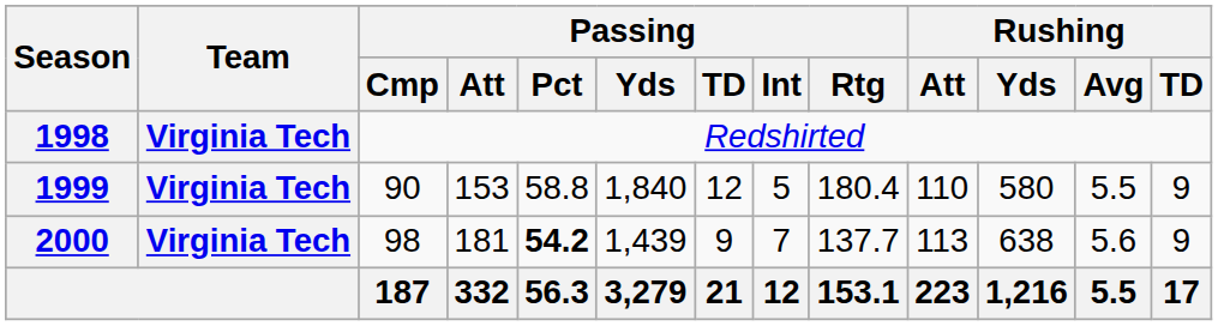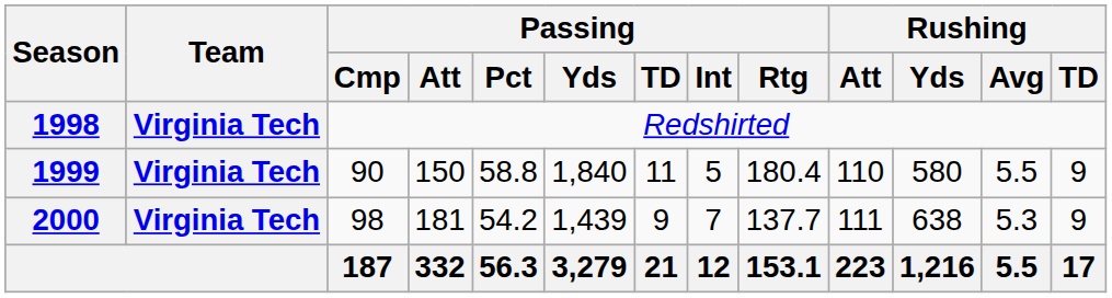 <table class=wikitable style="text-align:center;">
 <tr>
 <th rowspan="2">Season</th>
 <th rowspan="2">Team</th>
 <th colspan="7">Passing</th>
 <th colspan="4">Rushing</th>
 </tr>
 <tr>
 <th>Cmp</th>
 <th>Att</th>
 <th>Pct</th>
 <th>Yds</th>
 <th>TD</th>
 <th>Int</th>
 <th>Rtg</th>
 <th>Att</th>
 <th>Yds</th>
 <th>Avg</th>
 <th>TD</th>
 </tr>
 <tr>
 <th><a href='#'>1998</a></th>
 <th><a href='#'>Virginia Tech</a></th>
 <td colspan="11"><em><a href='#'>Redshirted</a></em></td>
 </tr>
 <tr>
 <th><a href='#'>1999</a></th>
 <th><a href='#'>Virginia Tech</a></th>
 <td>90</td>
-<td>153</td>
+<td>150</td>
 <td>58.8</td>
 <td>1,840</td>
-<td>12</td>
+<td>11</td>
 <td>5</td>
 <td>180.4</td>
 <td>110</td>
 <td>580</td>
 <td>5.5</td>
 <td>9</td>
 </tr>
 <tr>
 <th><a href='#'>2000</a></th>
 <th><a href='#'>Virginia Tech</a></th>
 <td>98</td>
 <td>181</td>
-<td><strong>54.2</strong></td>
+<td>54.2</td>
 <td>1,439</td>
 <td>9</td>
 <td>7</td>
 <td>137.7</td>
-<td>113</td>
+<td>111</td>
 <td>638</td>
-<td>5.6</td>
+<td>5.3</td>
 <td>9</td>
 </tr>
 <tr>
 <th colspan="2"></th>
 <th>187</th>
 <th>332</th>
 <th>56.3</th>
 <th>3,279</th>
 <th>21</th>
 <th>12</th>
 <th>153.1</th>
 <th>223</th>
 <th>1,216</th>
 <th>5.5</th>
 <th>17</th>
 </tr>
 </table>
